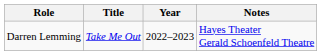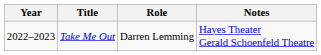 <table class="wikitable sortable plainrowheaders">
 <tr>
+<th scope="col">Year</th>
+<th scope="col">Title</th>
 <th scope="col">Role</th>
-<th scope="col">Title</th>
-<th scope="col">Year</th>
 <th scope="col">Notes</th>
 </tr>
 <tr>
+<td>2022–2023</td>
+<td><em><a href='#'>Take Me Out</a></em></td>
 <td>Darren Lemming</td>
-<td><em><a href='#'>Take Me Out</a></em></td>
-<td>2022–2023</td>
 <td><a href='#'>Hayes Theater</a><br><a href='#'>Gerald Schoenfeld Theatre</a></td>
 </tr>
 </table>
